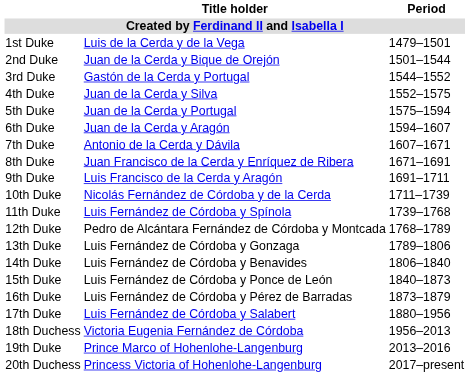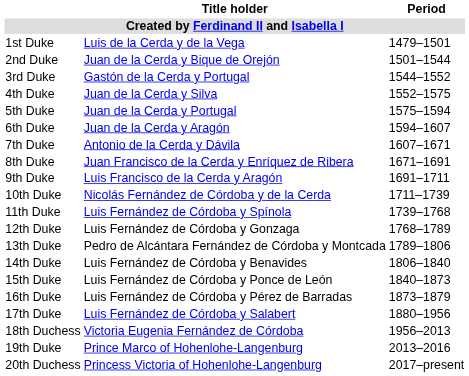 <table>
 <tr>
 <th></th>
 <th>Title holder</th>
 <th>Period</th>
 </tr>
 <tr bgcolor="#dddddd" |>
 <th colspan="3">Created by <a href='#'>Ferdinand II</a> and  <a href='#'>Isabella I</a></th>
 </tr>
 <tr>
 <td>1st Duke</td>
 <td><a href='#'>Luis de la Cerda y de la Vega</a></td>
 <td>1479–1501</td>
 </tr>
 <tr>
 <td>2nd Duke</td>
 <td><a href='#'>Juan de la Cerda y Bique de Orejón</a></td>
 <td>1501–1544</td>
 </tr>
 <tr>
 <td>3rd Duke</td>
 <td><a href='#'>Gastón de la Cerda y Portugal</a></td>
 <td>1544–1552</td>
 </tr>
 <tr>
 <td>4th Duke</td>
 <td><a href='#'>Juan de la Cerda y Silva</a></td>
 <td>1552–1575</td>
 </tr>
 <tr>
 <td>5th Duke</td>
 <td><a href='#'>Juan de la Cerda y Portugal</a></td>
 <td>1575–1594</td>
 </tr>
 <tr>
 <td>6th Duke</td>
 <td><a href='#'>Juan de la Cerda y Aragón</a></td>
 <td>1594–1607</td>
 </tr>
 <tr>
 <td>7th Duke</td>
 <td><a href='#'>Antonio de la Cerda y Dávila</a></td>
 <td>1607–1671</td>
 </tr>
 <tr>
 <td>8th Duke</td>
 <td><a href='#'>Juan Francisco de la Cerda y Enríquez de Ribera</a></td>
 <td>1671–1691</td>
 </tr>
 <tr>
 <td>9th Duke</td>
 <td><a href='#'>Luis Francisco de la Cerda y Aragón</a></td>
 <td>1691–1711</td>
 </tr>
 <tr>
 <td>10th Duke</td>
 <td><a href='#'>Nicolás Fernández de Córdoba y de la Cerda</a></td>
 <td>1711–1739</td>
 </tr>
 <tr>
 <td>11th Duke</td>
 <td><a href='#'>Luis Fernández de Córdoba y Spínola</a></td>
 <td>1739–1768</td>
 </tr>
 <tr>
 <td>12th Duke</td>
-<td>Pedro de Alcántara Fernández de Córdoba y Montcada</td>
+<td>Luis Fernández de Córdoba y Gonzaga</td>
 <td>1768–1789</td>
 </tr>
 <tr>
 <td>13th Duke</td>
-<td>Luis Fernández de Córdoba y Gonzaga</td>
+<td>Pedro de Alcántara Fernández de Córdoba y Montcada</td>
 <td>1789–1806</td>
 </tr>
 <tr>
 <td>14th Duke</td>
 <td>Luis Fernández de Córdoba y Benavides</td>
 <td>1806–1840</td>
 </tr>
 <tr>
 <td>15th Duke</td>
 <td>Luis Fernández de Córdoba y Ponce de León</td>
 <td>1840–1873</td>
 </tr>
 <tr>
 <td>16th Duke</td>
 <td>Luis Fernández de Córdoba y Pérez de Barradas</td>
 <td>1873–1879</td>
 </tr>
 <tr>
 <td>17th Duke</td>
 <td><a href='#'>Luis Fernández de Córdoba y Salabert</a></td>
 <td>1880–1956</td>
 </tr>
 <tr>
 <td>18th Duchess</td>
 <td><a href='#'>Victoria Eugenia Fernández de Córdoba</a></td>
 <td>1956–2013</td>
 </tr>
 <tr>
 <td>19th Duke</td>
 <td><a href='#'>Prince Marco of Hohenlohe-Langenburg</a></td>
 <td>2013–2016</td>
 </tr>
 <tr>
 <td>20th Duchess</td>
 <td><a href='#'>Princess Victoria of Hohenlohe-Langenburg</a></td>
 <td>2017–present</td>
 </tr>
 </table>
